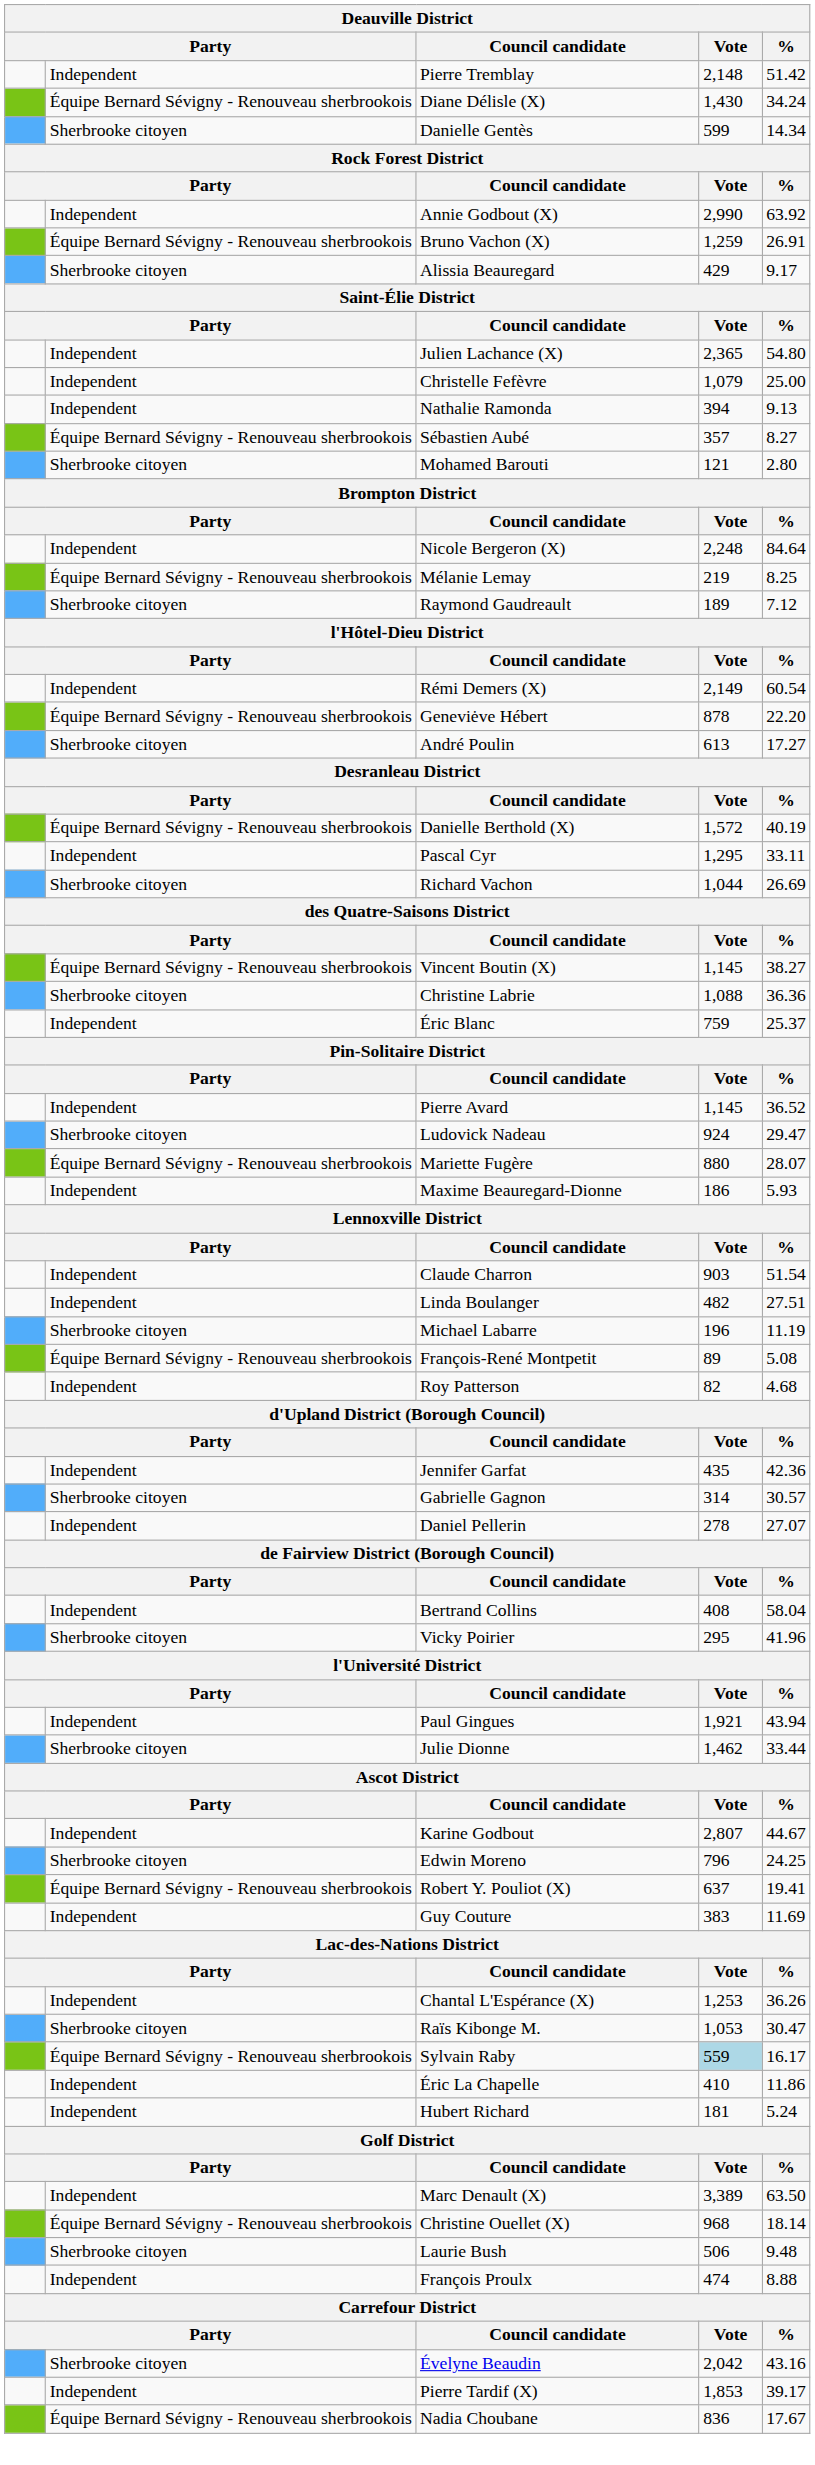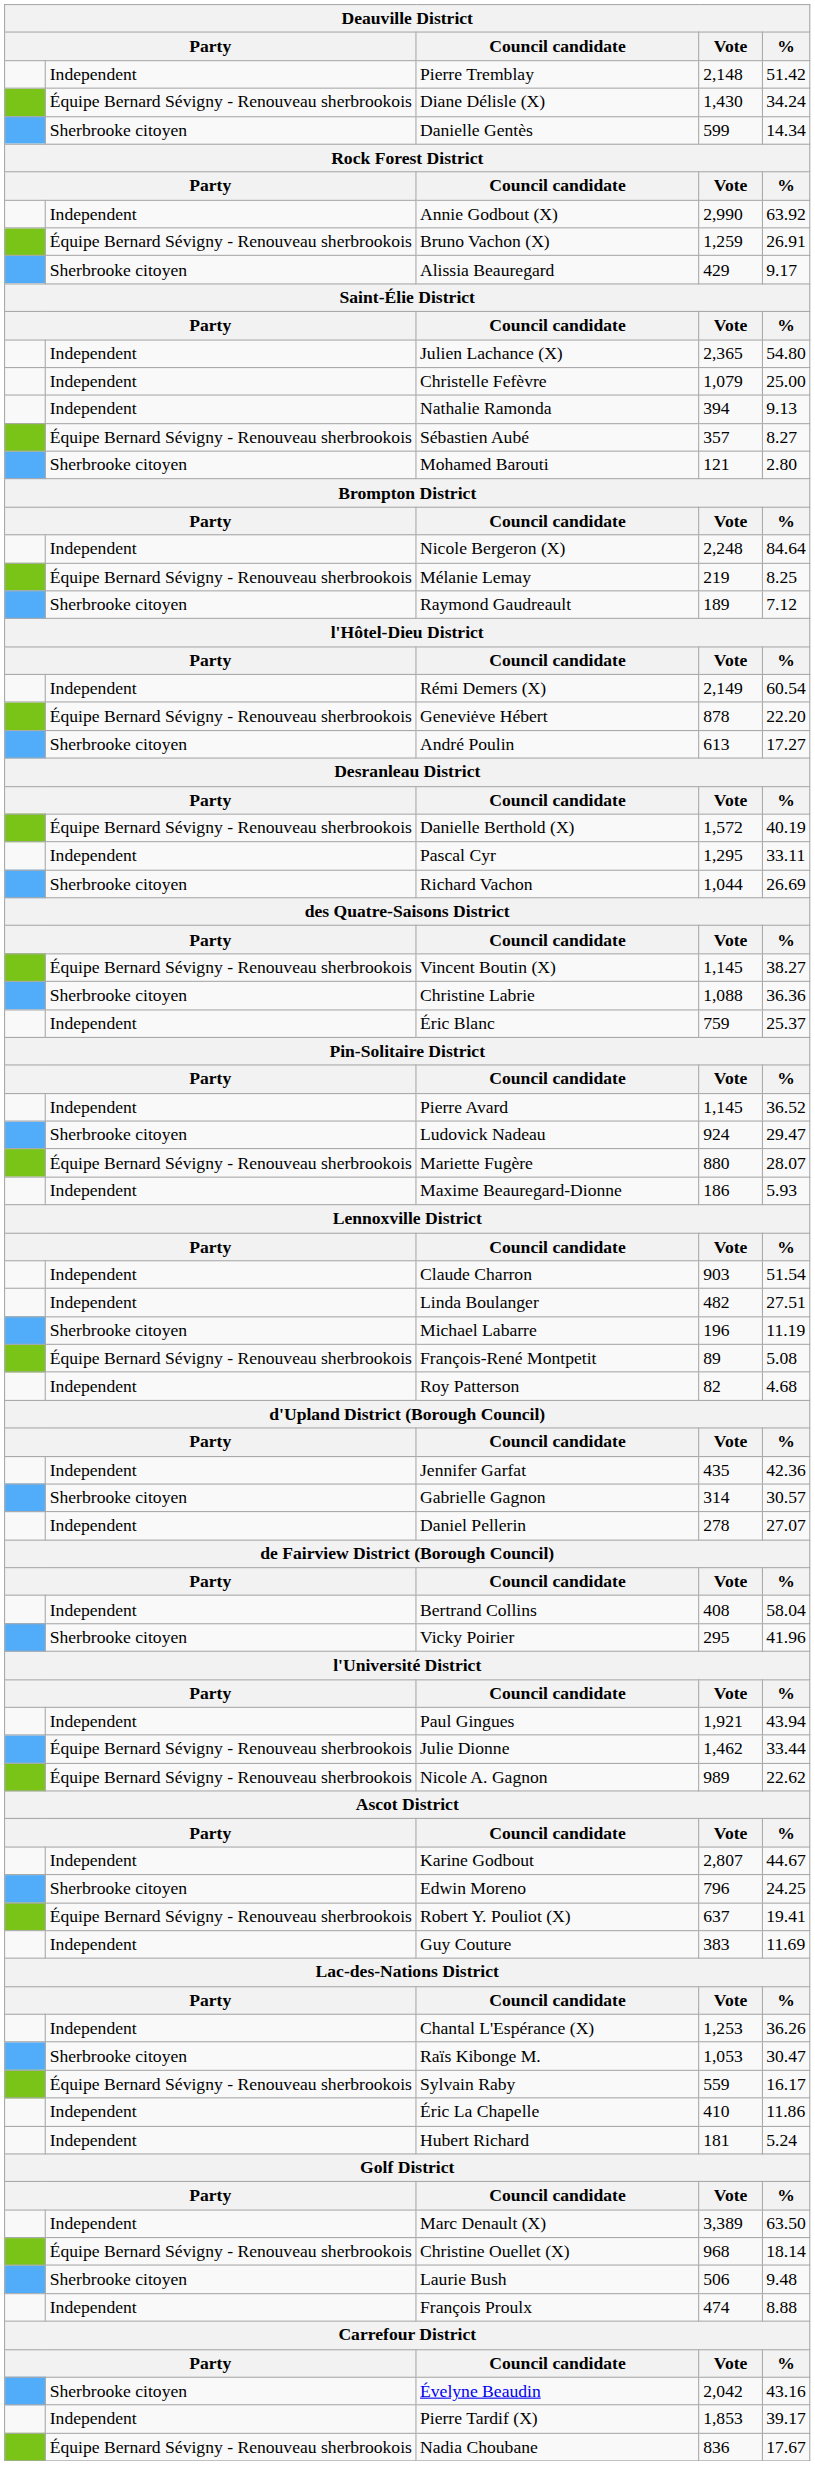 <table class="wikitable">
 <tr>
 <th colspan="5">Deauville District</th>
 </tr>
 <tr>
 <th bgcolor="#DDDDFF" width="230px" colspan="2">Party</th>
 <th bgcolor="#DDDDFF" width="250px">Council candidate</th>
 <th bgcolor="#DDDDFF" width="50px">Vote</th>
 <th bgcolor="#DDDDFF" width="30px">%</th>
 </tr>
 <tr>
 <td> </td>
 <td>Independent</td>
 <td>Pierre Tremblay</td>
 <td>2,148</td>
 <td>51.42</td>
 </tr>
 <tr>
 <td bgcolor=#79C416 width="30px"> </td>
 <td>Équipe Bernard Sévigny - Renouveau sherbrookois</td>
 <td>Diane Délisle (X)</td>
 <td>1,430</td>
 <td>34.24</td>
 </tr>
 <tr>
 <td bgcolor=#51ADFA width="30px"> </td>
 <td>Sherbrooke citoyen</td>
 <td>Danielle Gentès</td>
 <td>599</td>
 <td>14.34</td>
 </tr>
 <tr>
 <th colspan="5">Rock Forest District</th>
 </tr>
 <tr>
 <th bgcolor="#DDDDFF" width="230px" colspan="2">Party</th>
 <th bgcolor="#DDDDFF" width="250px">Council candidate</th>
 <th bgcolor="#DDDDFF" width="50px">Vote</th>
 <th bgcolor="#DDDDFF" width="30px">%</th>
 </tr>
 <tr>
 <td> </td>
 <td>Independent</td>
 <td>Annie Godbout (X)</td>
 <td>2,990</td>
 <td>63.92</td>
 </tr>
 <tr>
 <td bgcolor=#79C416 width="30px"> </td>
 <td>Équipe Bernard Sévigny - Renouveau sherbrookois</td>
 <td>Bruno Vachon (X)</td>
 <td>1,259</td>
 <td>26.91</td>
 </tr>
 <tr>
 <td bgcolor=#51ADFA width="30px"> </td>
 <td>Sherbrooke citoyen</td>
 <td>Alissia Beauregard</td>
 <td>429</td>
 <td>9.17</td>
 </tr>
 <tr>
 <th colspan="5">Saint-Élie District</th>
 </tr>
 <tr>
 <th bgcolor="#DDDDFF" width="230px" colspan="2">Party</th>
 <th bgcolor="#DDDDFF" width="250px">Council candidate</th>
 <th bgcolor="#DDDDFF" width="50px">Vote</th>
 <th bgcolor="#DDDDFF" width="30px">%</th>
 </tr>
 <tr>
 <td> </td>
 <td>Independent</td>
 <td>Julien Lachance (X)</td>
 <td>2,365</td>
 <td>54.80</td>
 </tr>
 <tr>
 <td> </td>
 <td>Independent</td>
 <td>Christelle Fefèvre</td>
 <td>1,079</td>
 <td>25.00</td>
 </tr>
 <tr>
 <td> </td>
 <td>Independent</td>
 <td>Nathalie Ramonda</td>
 <td>394</td>
 <td>9.13</td>
 </tr>
 <tr>
 <td bgcolor=#79C416 width="30px"> </td>
 <td>Équipe Bernard Sévigny - Renouveau sherbrookois</td>
 <td>Sébastien Aubé</td>
 <td>357</td>
 <td>8.27</td>
 </tr>
 <tr>
 <td bgcolor=#51ADFA width="30px"> </td>
 <td>Sherbrooke citoyen</td>
 <td>Mohamed Barouti</td>
 <td>121</td>
 <td>2.80</td>
 </tr>
 <tr>
 <th colspan="5">Brompton District</th>
 </tr>
 <tr>
 <th bgcolor="#DDDDFF" width="230px" colspan="2">Party</th>
 <th bgcolor="#DDDDFF" width="250px">Council candidate</th>
 <th bgcolor="#DDDDFF" width="50px">Vote</th>
 <th bgcolor="#DDDDFF" width="30px">%</th>
 </tr>
 <tr>
 <td> </td>
 <td>Independent</td>
 <td>Nicole Bergeron (X)</td>
 <td>2,248</td>
 <td>84.64</td>
 </tr>
 <tr>
 <td bgcolor=#79C416 width="30px"> </td>
 <td>Équipe Bernard Sévigny - Renouveau sherbrookois</td>
 <td>Mélanie Lemay</td>
 <td>219</td>
 <td>8.25</td>
 </tr>
 <tr>
 <td bgcolor=#51ADFA width="30px"> </td>
 <td>Sherbrooke citoyen</td>
 <td>Raymond Gaudreault</td>
 <td>189</td>
 <td>7.12</td>
 </tr>
 <tr>
 <th colspan="5">l'Hôtel-Dieu District</th>
 </tr>
 <tr>
 <th bgcolor="#DDDDFF" width="230px" colspan="2">Party</th>
 <th bgcolor="#DDDDFF" width="250px">Council candidate</th>
 <th bgcolor="#DDDDFF" width="50px">Vote</th>
 <th bgcolor="#DDDDFF" width="30px">%</th>
 </tr>
 <tr>
 <td> </td>
 <td>Independent</td>
 <td>Rémi Demers (X)</td>
 <td>2,149</td>
 <td>60.54</td>
 </tr>
 <tr>
 <td bgcolor=#79C416 width="30px"> </td>
 <td>Équipe Bernard Sévigny - Renouveau sherbrookois</td>
 <td>Geneviėve Hébert</td>
 <td>878</td>
 <td>22.20</td>
 </tr>
 <tr>
 <td bgcolor=#51ADFA width="30px"> </td>
 <td>Sherbrooke citoyen</td>
 <td>André Poulin</td>
 <td>613</td>
 <td>17.27</td>
 </tr>
 <tr>
 <th colspan="5">Desranleau District</th>
 </tr>
 <tr>
 <th bgcolor="#DDDDFF" width="230px" colspan="2">Party</th>
 <th bgcolor="#DDDDFF" width="250px">Council candidate</th>
 <th bgcolor="#DDDDFF" width="50px">Vote</th>
 <th bgcolor="#DDDDFF" width="30px">%</th>
 </tr>
 <tr>
 <td bgcolor=#79C416 width="30px"> </td>
 <td>Équipe Bernard Sévigny - Renouveau sherbrookois</td>
 <td>Danielle Berthold (X)</td>
 <td>1,572</td>
 <td>40.19</td>
 </tr>
 <tr>
 <td> </td>
 <td>Independent</td>
 <td>Pascal Cyr</td>
 <td>1,295</td>
 <td>33.11</td>
 </tr>
 <tr>
 <td bgcolor=#51ADFA width="30px"> </td>
 <td>Sherbrooke citoyen</td>
 <td>Richard Vachon</td>
 <td>1,044</td>
 <td>26.69</td>
 </tr>
 <tr>
 <th colspan="5">des Quatre-Saisons District</th>
 </tr>
 <tr>
 <th bgcolor="#DDDDFF" width="230px" colspan="2">Party</th>
 <th bgcolor="#DDDDFF" width="250px">Council candidate</th>
 <th bgcolor="#DDDDFF" width="50px">Vote</th>
 <th bgcolor="#DDDDFF" width="30px">%</th>
 </tr>
 <tr>
 <td bgcolor=#79C416 width="30px"> </td>
 <td>Équipe Bernard Sévigny - Renouveau sherbrookois</td>
 <td>Vincent Boutin (X)</td>
 <td>1,145</td>
 <td>38.27</td>
 </tr>
 <tr>
 <td bgcolor=#51ADFA width="30px"> </td>
 <td>Sherbrooke citoyen</td>
 <td>Christine Labrie</td>
 <td>1,088</td>
 <td>36.36</td>
 </tr>
 <tr>
 <td> </td>
 <td>Independent</td>
 <td>Éric Blanc</td>
 <td>759</td>
 <td>25.37</td>
 </tr>
 <tr>
 <th colspan="5">Pin-Solitaire District</th>
 </tr>
 <tr>
 <th bgcolor="#DDDDFF" width="230px" colspan="2">Party</th>
 <th bgcolor="#DDDDFF" width="250px">Council candidate</th>
 <th bgcolor="#DDDDFF" width="50px">Vote</th>
 <th bgcolor="#DDDDFF" width="30px">%</th>
 </tr>
 <tr>
 <td> </td>
 <td>Independent</td>
 <td>Pierre Avard</td>
 <td>1,145</td>
 <td>36.52</td>
 </tr>
 <tr>
 <td bgcolor=#51ADFA width="30px"> </td>
 <td>Sherbrooke citoyen</td>
 <td>Ludovick Nadeau</td>
 <td>924</td>
 <td>29.47</td>
 </tr>
 <tr>
 <td bgcolor=#79C416 width="30px"> </td>
 <td>Équipe Bernard Sévigny - Renouveau sherbrookois</td>
 <td>Mariette Fugère</td>
 <td>880</td>
 <td>28.07</td>
 </tr>
 <tr>
 <td> </td>
 <td>Independent</td>
 <td>Maxime Beauregard-Dionne</td>
 <td>186</td>
 <td>5.93</td>
 </tr>
 <tr>
 <th colspan="5">Lennoxville District</th>
 </tr>
 <tr>
 <th bgcolor="#DDDDFF" width="230px" colspan="2">Party</th>
 <th bgcolor="#DDDDFF" width="250px">Council candidate</th>
 <th bgcolor="#DDDDFF" width="50px">Vote</th>
 <th bgcolor="#DDDDFF" width="30px">%</th>
 </tr>
 <tr>
 <td> </td>
 <td>Independent</td>
 <td>Claude Charron</td>
 <td>903</td>
 <td>51.54</td>
 </tr>
 <tr>
 <td> </td>
 <td>Independent</td>
 <td>Linda Boulanger</td>
 <td>482</td>
 <td>27.51</td>
 </tr>
 <tr>
 <td bgcolor=#51ADFA width="30px"> </td>
 <td>Sherbrooke citoyen</td>
 <td>Michael Labarre</td>
 <td>196</td>
 <td>11.19</td>
 </tr>
 <tr>
 <td bgcolor=#79C416 width="30px"> </td>
 <td>Équipe Bernard Sévigny - Renouveau sherbrookois</td>
 <td>François-René Montpetit</td>
 <td>89</td>
 <td>5.08</td>
 </tr>
 <tr>
 <td> </td>
 <td>Independent</td>
 <td>Roy Patterson</td>
 <td>82</td>
 <td>4.68</td>
 </tr>
 <tr>
 <th colspan="5">d'Upland District (Borough Council)</th>
 </tr>
 <tr>
 <th colspan="2">Party</th>
 <th>Council candidate</th>
 <th>Vote</th>
 <th>%</th>
 </tr>
 <tr>
 <td></td>
 <td>Independent</td>
 <td>Jennifer Garfat</td>
 <td>435</td>
 <td>42.36</td>
 </tr>
 <tr>
 <td bgcolor=#51ADFA width="30px"> </td>
 <td>Sherbrooke citoyen</td>
 <td>Gabrielle Gagnon</td>
 <td>314</td>
 <td>30.57</td>
 </tr>
 <tr>
 <td></td>
 <td>Independent</td>
 <td>Daniel Pellerin</td>
 <td>278</td>
 <td>27.07</td>
 </tr>
 <tr>
 <th colspan="5">de Fairview District (Borough Council)</th>
 </tr>
 <tr>
 <th colspan="2">Party</th>
 <th>Council candidate</th>
 <th>Vote</th>
 <th>%</th>
 </tr>
 <tr>
 <td></td>
 <td>Independent</td>
 <td>Bertrand Collins</td>
 <td>408</td>
 <td>58.04</td>
 </tr>
 <tr>
 <td bgcolor=#51ADFA width="30px"> </td>
 <td>Sherbrooke citoyen</td>
 <td>Vicky Poirier</td>
 <td>295</td>
 <td>41.96</td>
 </tr>
 <tr>
 <th colspan="5">l'Université District</th>
 </tr>
 <tr>
 <th bgcolor="#DDDDFF" width="230px" colspan="2">Party</th>
 <th bgcolor="#DDDDFF" width="250px">Council candidate</th>
 <th bgcolor="#DDDDFF" width="50px">Vote</th>
 <th bgcolor="#DDDDFF" width="30px">%</th>
 </tr>
 <tr>
 <td> </td>
 <td>Independent</td>
 <td>Paul Gingues</td>
 <td>1,921</td>
 <td>43.94</td>
 </tr>
 <tr>
 <td bgcolor=#51ADFA width="30px"> </td>
-<td>Sherbrooke citoyen</td>
+<td>Équipe Bernard Sévigny - Renouveau sherbrookois</td>
 <td>Julie Dionne</td>
 <td>1,462</td>
 <td>33.44</td>
+</tr>
+<tr>
+<td bgcolor=#79C416 width="30px"> </td>
+<td>Équipe Bernard Sévigny - Renouveau sherbrookois</td>
+<td>Nicole A. Gagnon</td>
+<td>989</td>
+<td>22.62</td>
 </tr>
 <tr>
 <th colspan="5">Ascot District</th>
 </tr>
 <tr>
 <th bgcolor="#DDDDFF" width="230px" colspan="2">Party</th>
 <th bgcolor="#DDDDFF" width="250px">Council candidate</th>
 <th bgcolor="#DDDDFF" width="50px">Vote</th>
 <th bgcolor="#DDDDFF" width="30px">%</th>
 </tr>
 <tr>
 <td> </td>
 <td>Independent</td>
 <td>Karine Godbout</td>
 <td>2,807</td>
 <td>44.67</td>
 </tr>
 <tr>
 <td bgcolor=#51ADFA width="30px"> </td>
 <td>Sherbrooke citoyen</td>
 <td>Edwin Moreno</td>
 <td>796</td>
 <td>24.25</td>
 </tr>
 <tr>
 <td bgcolor=#79C416 width="30px"> </td>
 <td>Équipe Bernard Sévigny - Renouveau sherbrookois</td>
 <td>Robert Y. Pouliot (X)</td>
 <td>637</td>
 <td>19.41</td>
 </tr>
 <tr>
 <td> </td>
 <td>Independent</td>
 <td>Guy Couture</td>
 <td>383</td>
 <td>11.69</td>
 </tr>
 <tr>
 <th colspan="5">Lac-des-Nations District</th>
 </tr>
 <tr>
 <th bgcolor="#DDDDFF" width="230px" colspan="2">Party</th>
 <th bgcolor="#DDDDFF" width="250px">Council candidate</th>
 <th bgcolor="#DDDDFF" width="50px">Vote</th>
 <th bgcolor="#DDDDFF" width="30px">%</th>
 </tr>
 <tr>
 <td> </td>
 <td>Independent</td>
 <td>Chantal L'Espérance (X)</td>
 <td>1,253</td>
 <td>36.26</td>
 </tr>
 <tr>
 <td bgcolor=#51ADFA width="30px"> </td>
 <td>Sherbrooke citoyen</td>
 <td>Raïs Kibonge M.</td>
 <td>1,053</td>
 <td>30.47</td>
 </tr>
 <tr>
 <td bgcolor=#79C416 width="30px"> </td>
 <td>Équipe Bernard Sévigny - Renouveau sherbrookois</td>
 <td>Sylvain Raby</td>
-<td style="background: lightblue;">559</td>
+<td>559</td>
 <td>16.17</td>
 </tr>
 <tr>
 <td> </td>
 <td>Independent</td>
 <td>Éric La Chapelle</td>
 <td>410</td>
 <td>11.86</td>
 </tr>
 <tr>
 <td> </td>
 <td>Independent</td>
 <td>Hubert Richard</td>
 <td>181</td>
 <td>5.24</td>
 </tr>
 <tr>
 <th colspan="5">Golf District</th>
 </tr>
 <tr>
 <th bgcolor="#DDDDFF" width="230px" colspan="2">Party</th>
 <th bgcolor="#DDDDFF" width="250px">Council candidate</th>
 <th bgcolor="#DDDDFF" width="50px">Vote</th>
 <th bgcolor="#DDDDFF" width="30px">%</th>
 </tr>
 <tr>
 <td> </td>
 <td>Independent</td>
 <td>Marc Denault (X)</td>
 <td>3,389</td>
 <td>63.50</td>
 </tr>
 <tr>
 <td bgcolor=#79C416 width="30px"> </td>
 <td>Équipe Bernard Sévigny - Renouveau sherbrookois</td>
 <td>Christine Ouellet (X)</td>
 <td>968</td>
 <td>18.14</td>
 </tr>
 <tr>
 <td bgcolor=#51ADFA width="30px"> </td>
 <td>Sherbrooke citoyen</td>
 <td>Laurie Bush</td>
 <td>506</td>
 <td>9.48</td>
 </tr>
 <tr>
 <td> </td>
 <td>Independent</td>
 <td>François Proulx</td>
 <td>474</td>
 <td>8.88</td>
 </tr>
 <tr>
 <th colspan="5">Carrefour District</th>
 </tr>
 <tr>
 <th bgcolor="#DDDDFF" width="230px" colspan="2">Party</th>
 <th bgcolor="#DDDDFF" width="250px">Council candidate</th>
 <th bgcolor="#DDDDFF" width="50px">Vote</th>
 <th bgcolor="#DDDDFF" width="30px">%</th>
 </tr>
 <tr>
 <td bgcolor=#51ADFA width="30px"> </td>
 <td>Sherbrooke citoyen</td>
 <td><a href='#'>Évelyne Beaudin</a></td>
 <td>2,042</td>
 <td>43.16</td>
 </tr>
 <tr>
 <td> </td>
 <td>Independent</td>
 <td>Pierre Tardif (X)</td>
 <td>1,853</td>
 <td>39.17</td>
 </tr>
 <tr>
 <td bgcolor=#79C416 width="30px"> </td>
 <td>Équipe Bernard Sévigny - Renouveau sherbrookois</td>
 <td>Nadia Choubane</td>
 <td>836</td>
 <td>17.67</td>
 </tr>
 </table>
